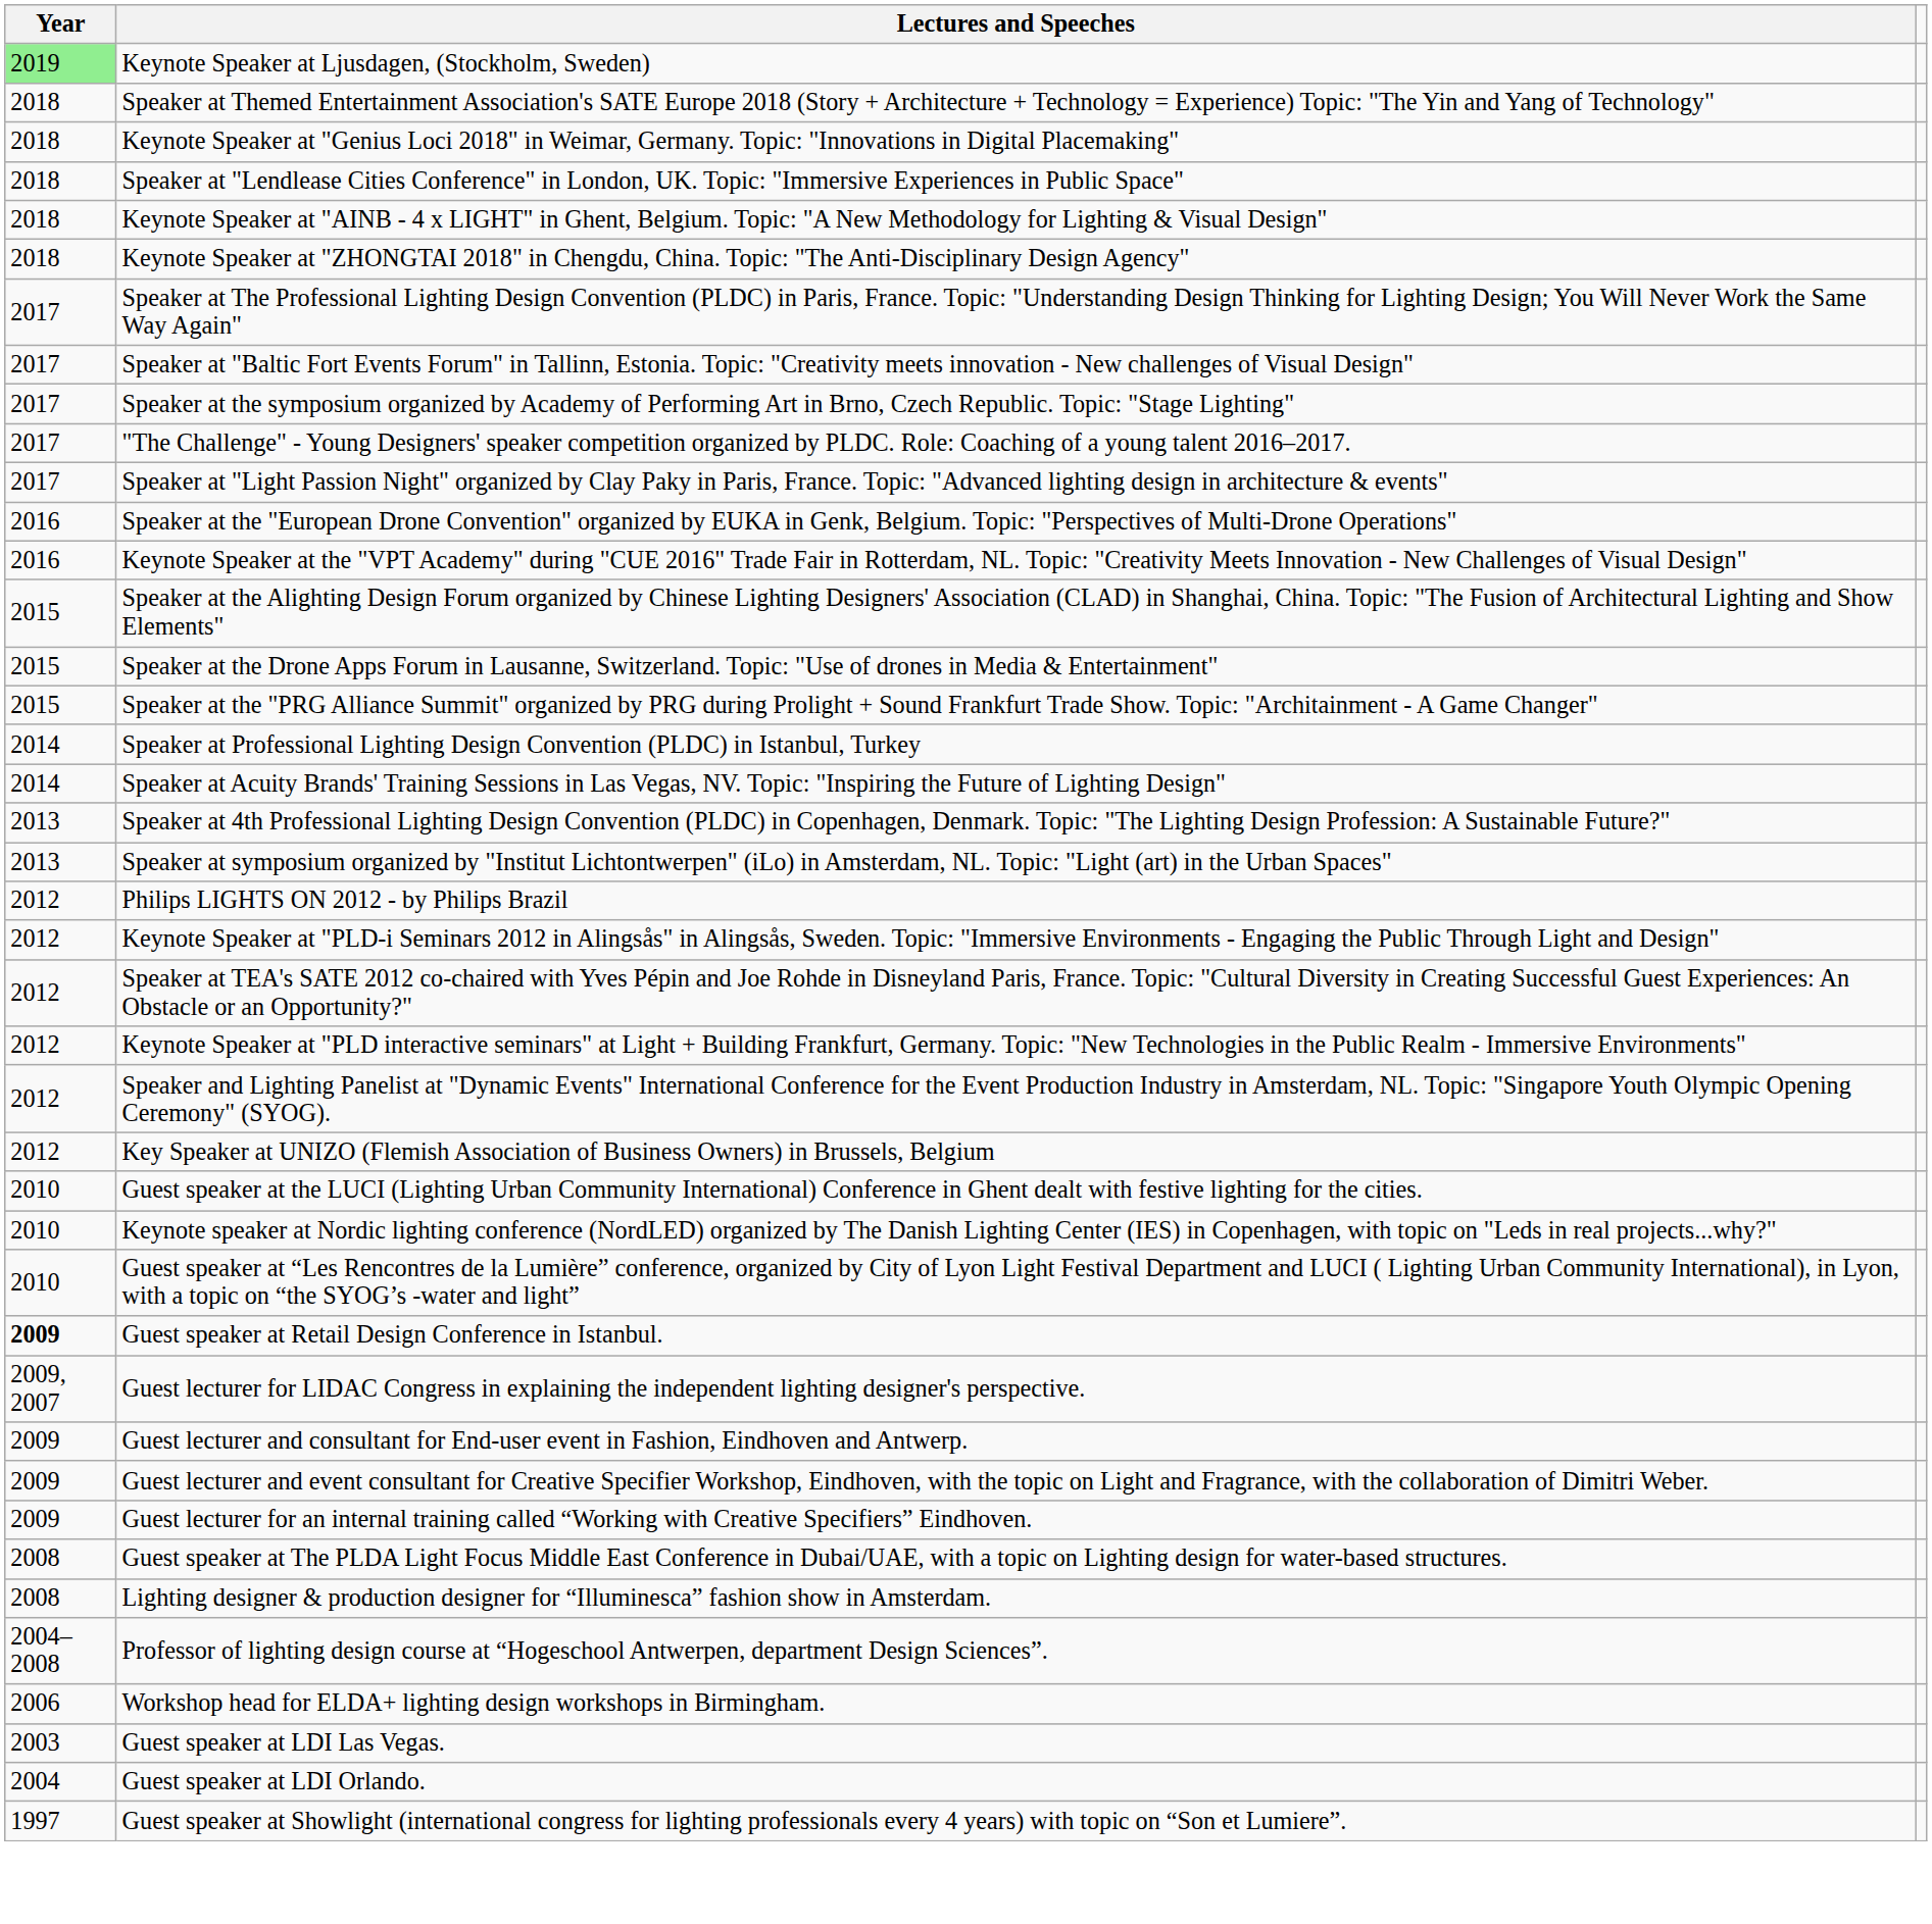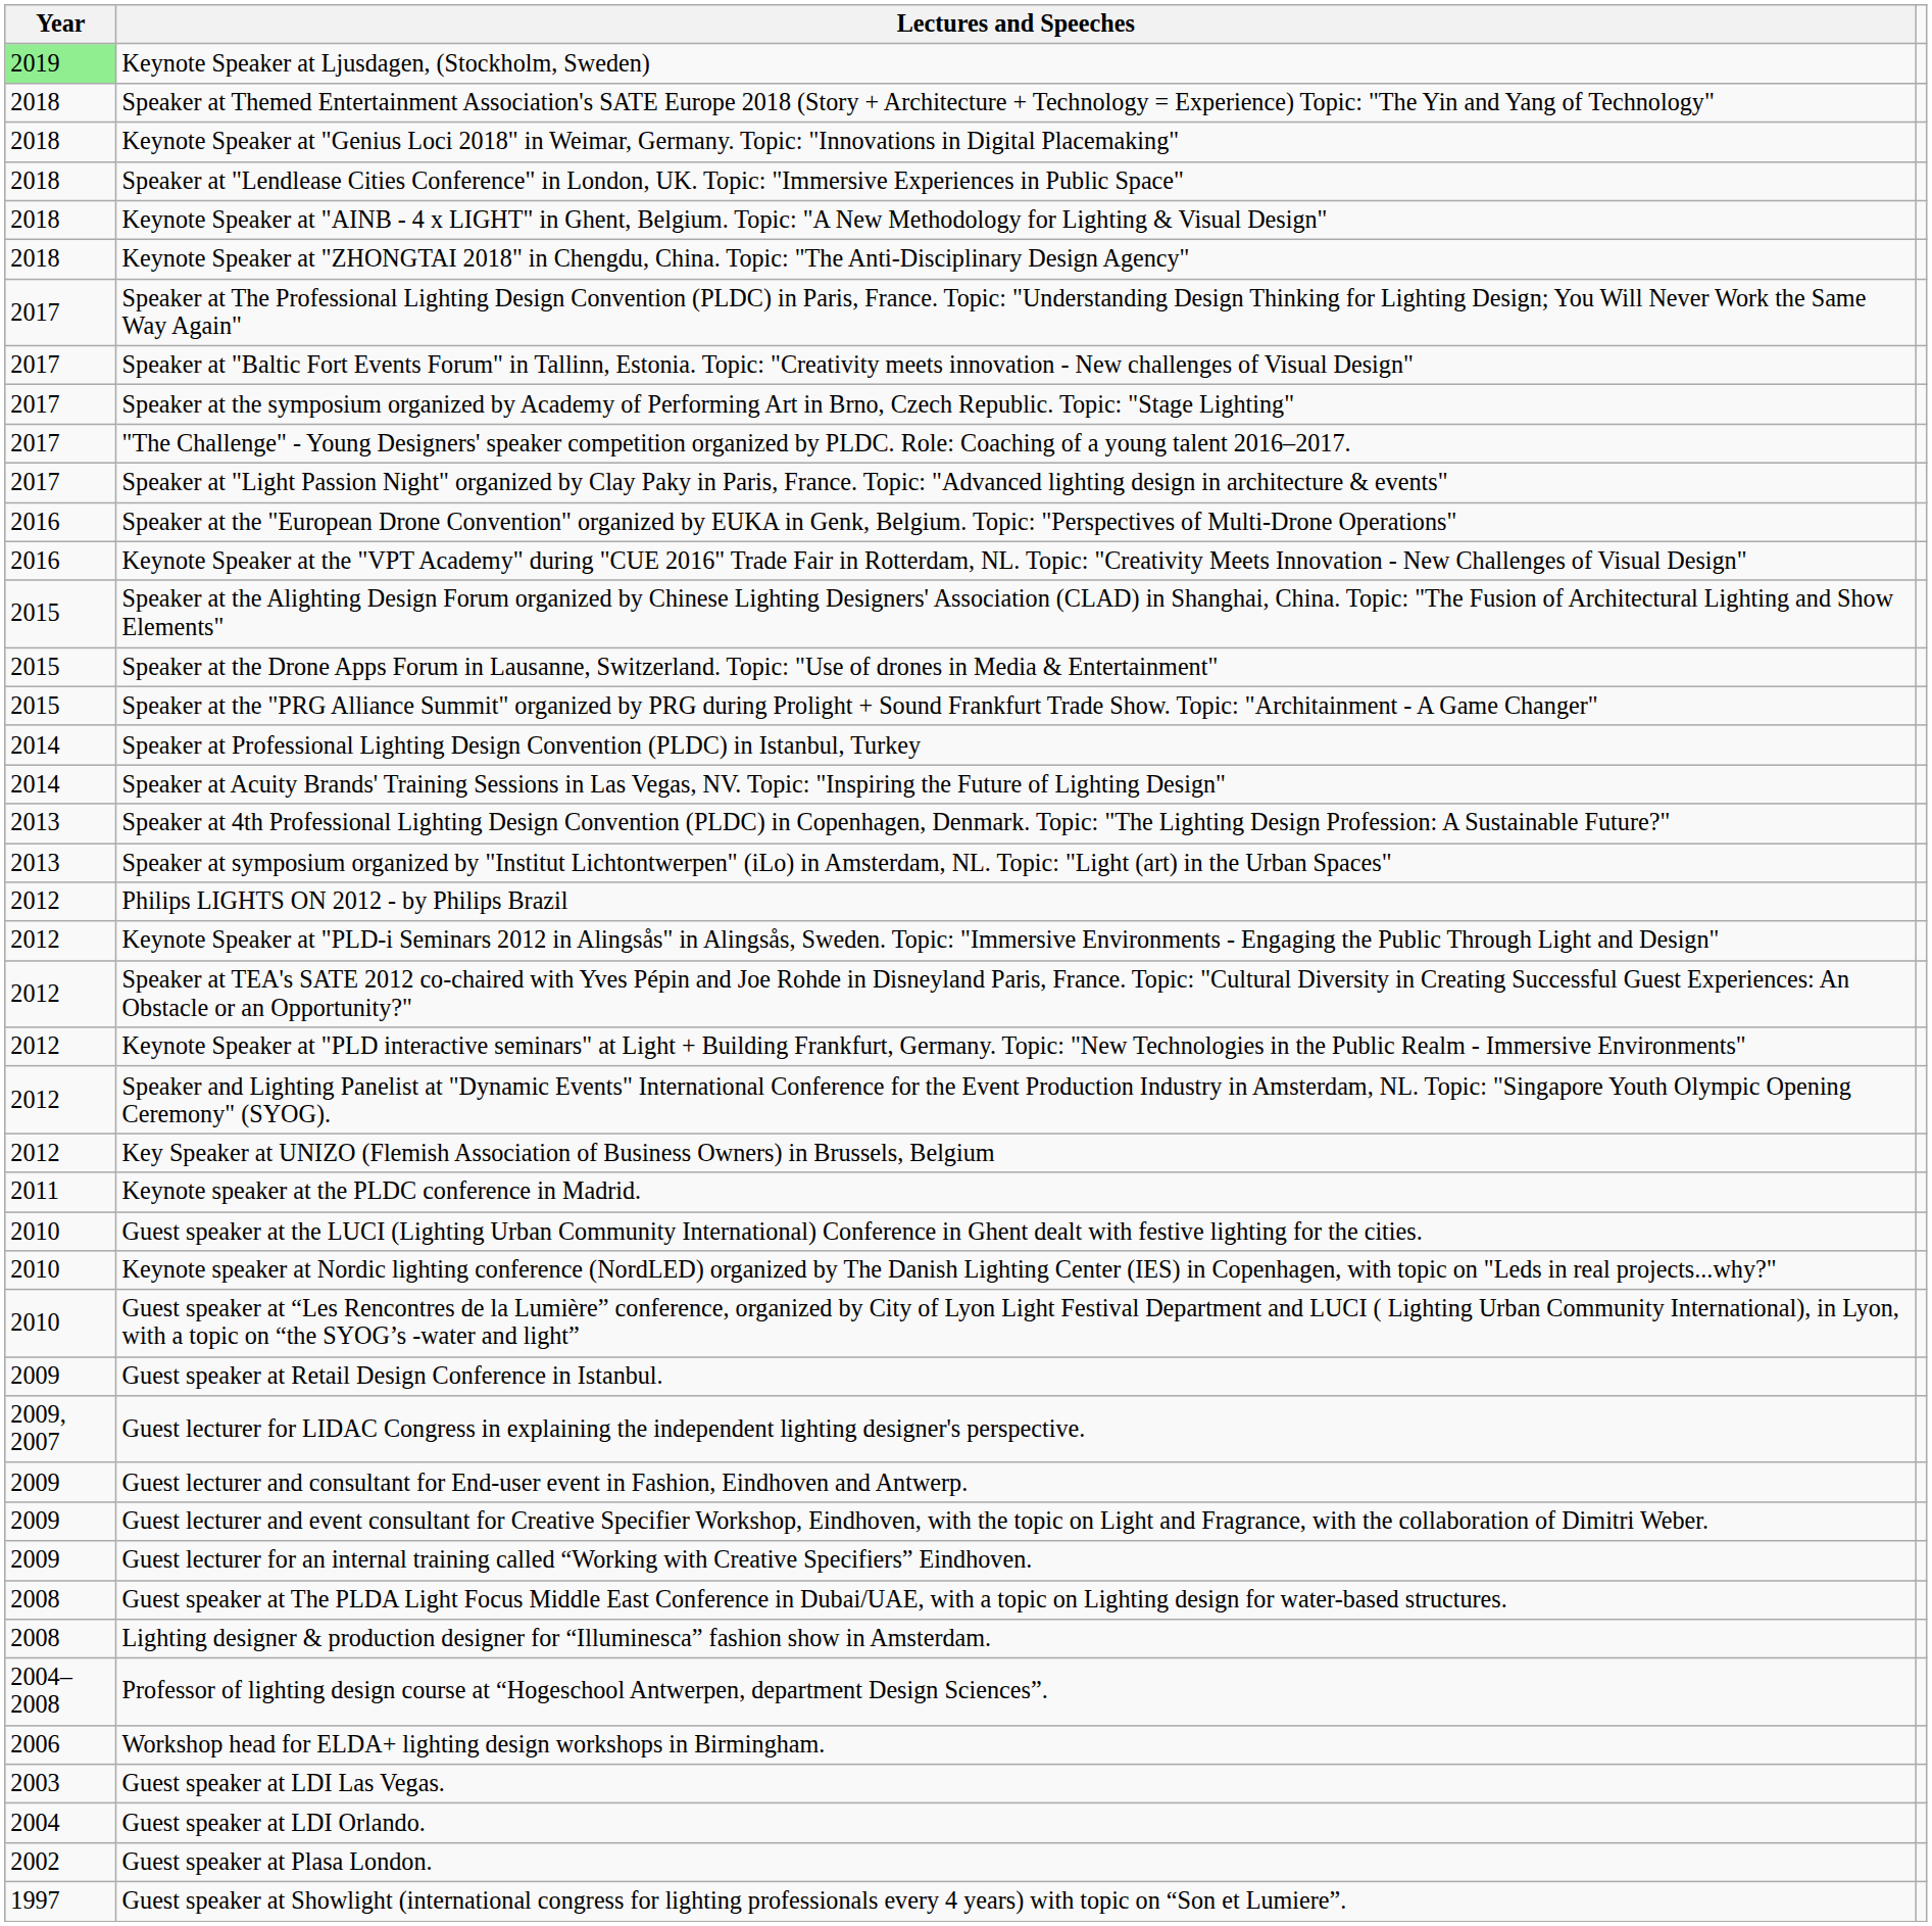 <table class="wikitable">
 <tr>
 <th>Year</th>
 <th>Lectures and Speeches</th>
 </tr>
 <tr>
 <td style="background: lightgreen;">2019</td>
 <td>Keynote Speaker at Ljusdagen, (Stockholm, Sweden)</td>
 <td></td>
 </tr>
 <tr>
 <td>2018</td>
 <td>Speaker at Themed Entertainment Association's SATE Europe 2018 (Story + Architecture + Technology = Experience) Topic: "The Yin and Yang of Technology"</td>
 <td></td>
 </tr>
 <tr>
 <td>2018</td>
 <td>Keynote Speaker at "Genius Loci 2018" in Weimar, Germany. Topic: "Innovations in Digital Placemaking"</td>
 <td></td>
 </tr>
 <tr>
 <td>2018</td>
 <td>Speaker at "Lendlease Cities Conference" in London, UK. Topic: "Immersive Experiences in Public Space"</td>
 <td></td>
 </tr>
 <tr>
 <td>2018</td>
 <td>Keynote Speaker at "AINB - 4 x LIGHT" in Ghent, Belgium. Topic: "A New Methodology for Lighting & Visual Design"</td>
 <td></td>
 </tr>
 <tr>
 <td>2018</td>
 <td>Keynote Speaker at "ZHONGTAI 2018" in Chengdu, China. Topic: "The Anti-Disciplinary Design Agency"</td>
 <td></td>
 </tr>
 <tr>
 <td>2017</td>
 <td>Speaker at The Professional Lighting Design Convention (PLDC) in Paris, France. Topic: "Understanding Design Thinking for Lighting Design; You Will Never Work the Same Way Again"</td>
 <td></td>
 </tr>
 <tr>
 <td>2017</td>
 <td>Speaker at "Baltic Fort Events Forum" in Tallinn, Estonia. Topic: "Creativity meets innovation - New challenges of Visual Design"</td>
 <td></td>
 </tr>
 <tr>
 <td>2017</td>
 <td>Speaker at the symposium organized by Academy of Performing Art in Brno, Czech Republic. Topic: "Stage Lighting"</td>
 <td></td>
 </tr>
 <tr>
 <td>2017</td>
 <td>"The Challenge" - Young Designers' speaker competition organized by PLDC. Role: Coaching of a young talent 2016–2017.</td>
 <td></td>
 </tr>
 <tr>
 <td>2017</td>
 <td>Speaker at "Light Passion Night" organized by Clay Paky in Paris, France. Topic: "Advanced lighting design in architecture & events"</td>
 <td></td>
 </tr>
 <tr>
 <td>2016</td>
 <td>Speaker at the "European Drone Convention" organized by EUKA in Genk, Belgium. Topic: "Perspectives of Multi-Drone Operations"</td>
 <td></td>
 </tr>
 <tr>
 <td>2016</td>
 <td>Keynote Speaker at the "VPT Academy" during "CUE 2016" Trade Fair in Rotterdam, NL. Topic: "Creativity Meets Innovation - New Challenges of Visual Design"</td>
 <td></td>
 </tr>
 <tr>
 <td>2015</td>
 <td>Speaker at the Alighting Design Forum organized by Chinese Lighting Designers' Association (CLAD) in Shanghai, China. Topic: "The Fusion of Architectural Lighting and Show Elements"</td>
 <td></td>
 </tr>
 <tr>
 <td>2015</td>
 <td>Speaker at the Drone Apps Forum in Lausanne, Switzerland. Topic: "Use of drones in Media & Entertainment"</td>
 <td></td>
 </tr>
 <tr>
 <td>2015</td>
 <td>Speaker at the "PRG Alliance Summit" organized by PRG during Prolight + Sound Frankfurt Trade Show. Topic: "Architainment - A Game Changer"</td>
 <td></td>
 </tr>
 <tr>
 <td>2014</td>
 <td>Speaker at Professional Lighting Design Convention (PLDC) in Istanbul, Turkey</td>
 <td></td>
 </tr>
 <tr>
 <td>2014</td>
 <td>Speaker at Acuity Brands' Training Sessions in Las Vegas, NV. Topic: "Inspiring the Future of Lighting Design"</td>
 <td></td>
 </tr>
 <tr>
 <td>2013</td>
 <td>Speaker at 4th Professional Lighting Design Convention (PLDC) in Copenhagen, Denmark. Topic: "The Lighting Design Profession: A Sustainable Future?"</td>
 <td></td>
 </tr>
 <tr>
 <td>2013</td>
 <td>Speaker at symposium organized by "Institut Lichtontwerpen" (iLo) in Amsterdam, NL. Topic: "Light (art) in the Urban Spaces"</td>
 <td></td>
 </tr>
 <tr>
 <td>2012</td>
 <td>Philips LIGHTS ON 2012 - by Philips Brazil</td>
 <td></td>
 </tr>
 <tr>
 <td>2012</td>
 <td>Keynote Speaker at "PLD-i Seminars 2012 in Alingsås" in Alingsås, Sweden. Topic: "Immersive Environments - Engaging the Public Through Light and Design"</td>
 <td></td>
 </tr>
 <tr>
 <td>2012</td>
 <td>Speaker at TEA's SATE 2012 co-chaired with Yves Pépin and Joe Rohde in Disneyland Paris, France. Topic: "Cultural Diversity in Creating Successful Guest Experiences: An Obstacle or an Opportunity?"</td>
 <td></td>
 </tr>
 <tr>
 <td>2012</td>
 <td>Keynote Speaker at "PLD interactive seminars" at Light + Building Frankfurt, Germany. Topic: "New Technologies in the Public Realm - Immersive Environments"</td>
 <td></td>
 </tr>
 <tr>
 <td>2012</td>
 <td>Speaker and Lighting Panelist at "Dynamic Events" International Conference for the Event Production Industry in Amsterdam, NL. Topic: "Singapore Youth Olympic Opening Ceremony" (SYOG).</td>
 <td></td>
 </tr>
 <tr>
 <td>2012</td>
 <td>Key Speaker at UNIZO (Flemish Association of Business Owners) in Brussels, Belgium</td>
 <td></td>
 </tr>
 <tr>
+<td>2011</td>
+<td>Keynote speaker at the PLDC conference in Madrid.</td>
+<td></td>
+</tr>
+<tr>
 <td>2010</td>
 <td>Guest speaker at the LUCI (Lighting Urban Community International) Conference in Ghent dealt with festive lighting for the cities.</td>
 <td></td>
 </tr>
 <tr>
 <td>2010</td>
 <td>Keynote speaker at Nordic lighting conference (NordLED) organized by The Danish Lighting Center (IES) in Copenhagen, with topic on "Leds in real projects...why?"</td>
 <td></td>
 </tr>
 <tr>
 <td>2010</td>
 <td>Guest speaker at “Les Rencontres de la Lumière” conference, organized by City of Lyon Light Festival Department and LUCI ( Lighting Urban Community International), in Lyon, with a topic on “the SYOG’s -water and light”</td>
 <td></td>
 </tr>
 <tr>
-<td><strong>2009</strong></td>
+<td>2009</td>
 <td>Guest speaker at Retail Design Conference in Istanbul.</td>
 <td></td>
 </tr>
 <tr>
 <td>2009, 2007</td>
 <td>Guest lecturer for LIDAC Congress in explaining the independent lighting designer's perspective.</td>
 <td></td>
 </tr>
 <tr>
 <td>2009</td>
 <td>Guest lecturer and consultant for End-user event in Fashion, Eindhoven and Antwerp.</td>
 <td></td>
 </tr>
 <tr>
 <td>2009</td>
 <td>Guest lecturer and event consultant for Creative Specifier Workshop, Eindhoven, with the topic on Light and Fragrance, with the collaboration of Dimitri Weber.</td>
 <td></td>
 </tr>
 <tr>
 <td>2009</td>
 <td>Guest lecturer for an internal training called “Working with Creative Specifiers” Eindhoven.</td>
 <td></td>
 </tr>
 <tr>
 <td>2008</td>
 <td>Guest speaker at The PLDA Light Focus Middle East Conference in Dubai/UAE, with a topic on Lighting design for water-based structures.</td>
 <td></td>
 </tr>
 <tr>
 <td>2008</td>
 <td>Lighting designer & production designer for “Illuminesca” fashion show in Amsterdam.</td>
 <td></td>
 </tr>
 <tr>
 <td>2004–2008</td>
 <td>Professor of lighting design course at “Hogeschool Antwerpen, department Design Sciences”.</td>
 <td></td>
 </tr>
 <tr>
 <td>2006</td>
 <td>Workshop head for ELDA+ lighting design workshops in Birmingham.</td>
 <td></td>
 </tr>
 <tr>
 <td>2003</td>
 <td>Guest speaker at LDI Las Vegas.</td>
 <td></td>
 </tr>
 <tr>
 <td>2004</td>
 <td>Guest speaker at LDI Orlando.</td>
 <td></td>
 </tr>
 <tr>
+<td>2002</td>
+<td>Guest speaker at Plasa London.</td>
+<td></td>
+</tr>
+<tr>
 <td>1997</td>
 <td>Guest speaker at Showlight  (international congress for lighting professionals every 4 years) with  topic on “Son et Lumiere”.</td>
 <td></td>
 </tr>
 </table>
